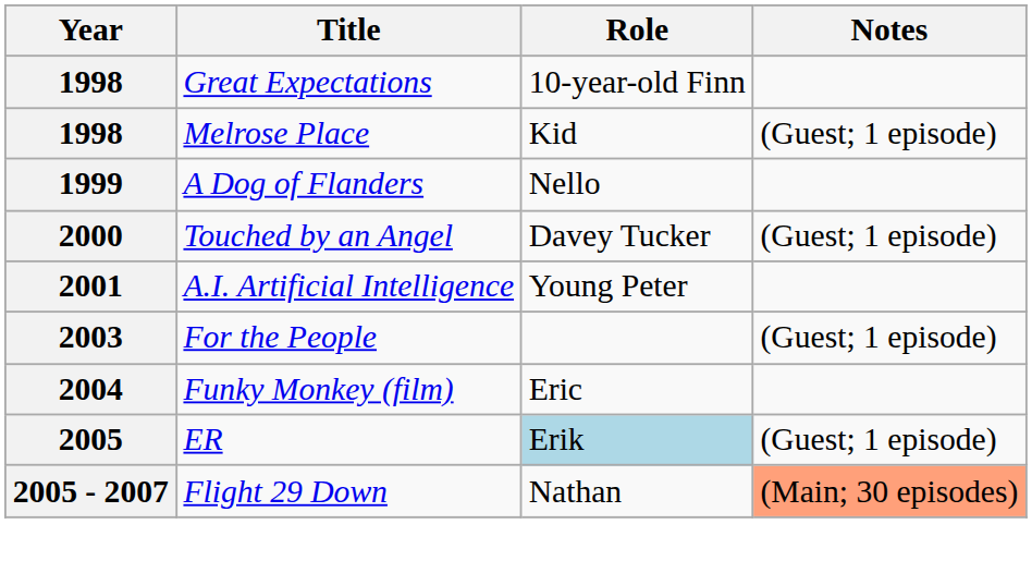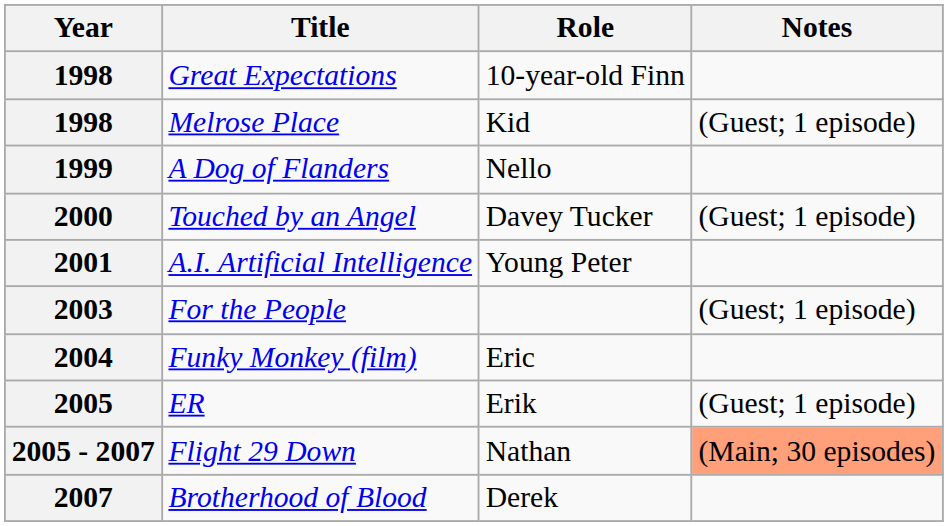 <table class="wikitable plainrowheaders sortable">
 <tr>
 <th scope="col">Year</th>
 <th scope="col">Title</th>
 <th scope="col">Role</th>
 <th class="unsortable">Notes</th>
 </tr>
 <tr>
 <th scope=“row”>1998</th>
 <td><em><a href='#'>Great Expectations</a></em></td>
 <td>10-year-old Finn</td>
 <td></td>
 </tr>
 <tr>
 <th>1998</th>
 <td><em><a href='#'>Melrose Place</a></em></td>
 <td>Kid</td>
 <td>(Guest; 1 episode)</td>
 </tr>
 <tr>
 <th scope=“row”>1999</th>
 <td><em><a href='#'>A Dog of Flanders</a></em></td>
 <td>Nello</td>
 <td></td>
 </tr>
 <tr>
 <th>2000</th>
 <td><em><a href='#'>Touched by an Angel</a></em></td>
 <td>Davey Tucker</td>
 <td>(Guest; 1 episode)</td>
 </tr>
 <tr>
 <th>2001</th>
 <td><em><a href='#'>A.I. Artificial Intelligence</a></em></td>
 <td>Young Peter</td>
 <td></td>
 </tr>
 <tr>
 <th>2003</th>
 <td><em><a href='#'>For the People</a></em></td>
 <td></td>
 <td>(Guest; 1 episode)</td>
 </tr>
 <tr>
 <th>2004</th>
 <td><em><a href='#'>Funky Monkey (film)</a></em></td>
 <td>Eric</td>
 <td></td>
 </tr>
 <tr>
 <th>2005</th>
 <td><em><a href='#'>ER</a></em></td>
-<td style="background: lightblue;">Erik</td>
+<td>Erik</td>
 <td>(Guest; 1 episode)</td>
 </tr>
 <tr>
 <th>2005 - 2007</th>
 <td><em><a href='#'>Flight 29 Down</a></em></td>
 <td>Nathan</td>
 <td style="background: lightsalmon;">(Main; 30 episodes)</td>
 </tr>
+<tr>
+<th>2007</th>
+<td><em><a href='#'>Brotherhood of Blood</a></em></td>
+<td>Derek</td>
+<td></td>
+</tr>
 </table>
